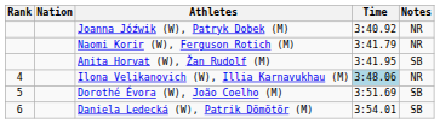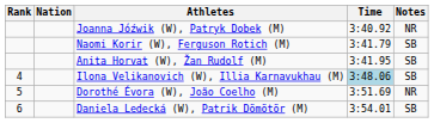 <table class="wikitable sortable" style="text-align:center;font-size:95%">
 <tr>
 <th>Rank</th>
 <th>Nation</th>
 <th>Athletes</th>
 <th>Time</th>
 <th>Notes</th>
 </tr>
 <tr>
 <td></td>
 <td align="left"></td>
 <td align="left"><a href='#'>Joanna Jóźwik</a> (W), <a href='#'>Patryk Dobek</a> (M)</td>
 <td>3:40.92</td>
 <td>NR</td>
 </tr>
 <tr>
 <td></td>
 <td align="left"></td>
 <td align="left"><a href='#'>Naomi Korir</a> (W), <a href='#'>Ferguson Rotich</a> (M)</td>
 <td>3:41.79</td>
-<td>NR</td>
+<td>SB</td>
 </tr>
 <tr>
 <td></td>
 <td align="left"></td>
 <td align="left"><a href='#'>Anita Horvat</a> (W), <a href='#'>Žan Rudolf</a> (M)</td>
 <td>3:41.95</td>
 <td>SB</td>
 </tr>
 <tr>
 <td>4</td>
 <td align="left"></td>
 <td align="left"><a href='#'>Ilona Velikanovich</a> (W), <a href='#'>Illia Karnavukhau</a> (M)</td>
 <td style="background: lightblue;">3:48.06</td>
-<td>NR</td>
+<td>SB</td>
 </tr>
 <tr>
 <td>5</td>
 <td align="left"></td>
 <td align="left"><a href='#'>Dorothé Évora</a> (W), <a href='#'>João Coelho</a> (M)</td>
 <td>3:51.69</td>
-<td>SB</td>
+<td>NR</td>
 </tr>
 <tr>
 <td>6</td>
 <td align="left"></td>
 <td align="left"><a href='#'>Daniela Ledecká</a> (W), <a href='#'>Patrik Dӧmӧtӧr</a> (M)</td>
 <td>3:54.01</td>
 <td>SB</td>
 </tr>
 </table>
